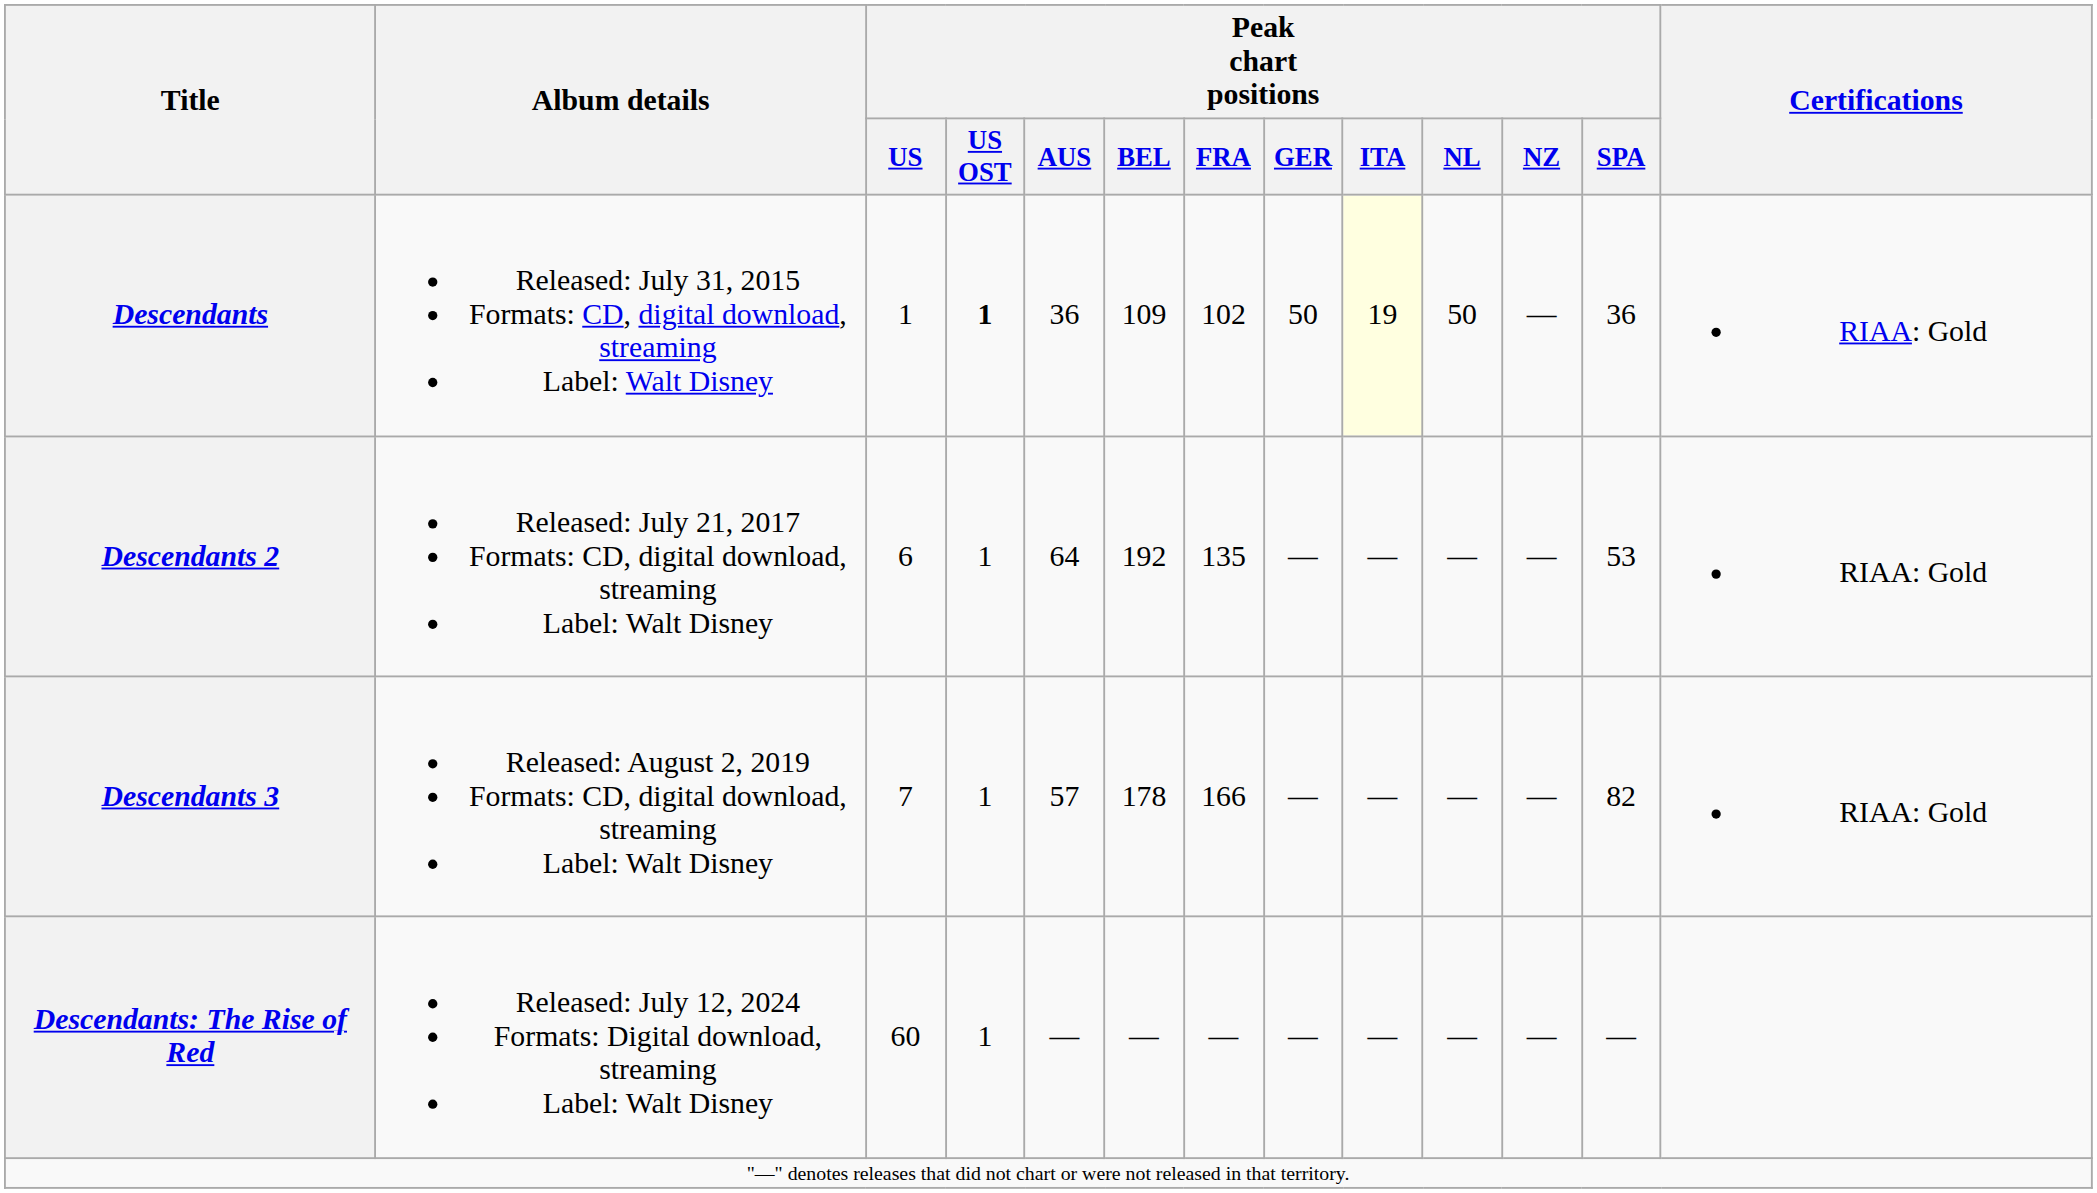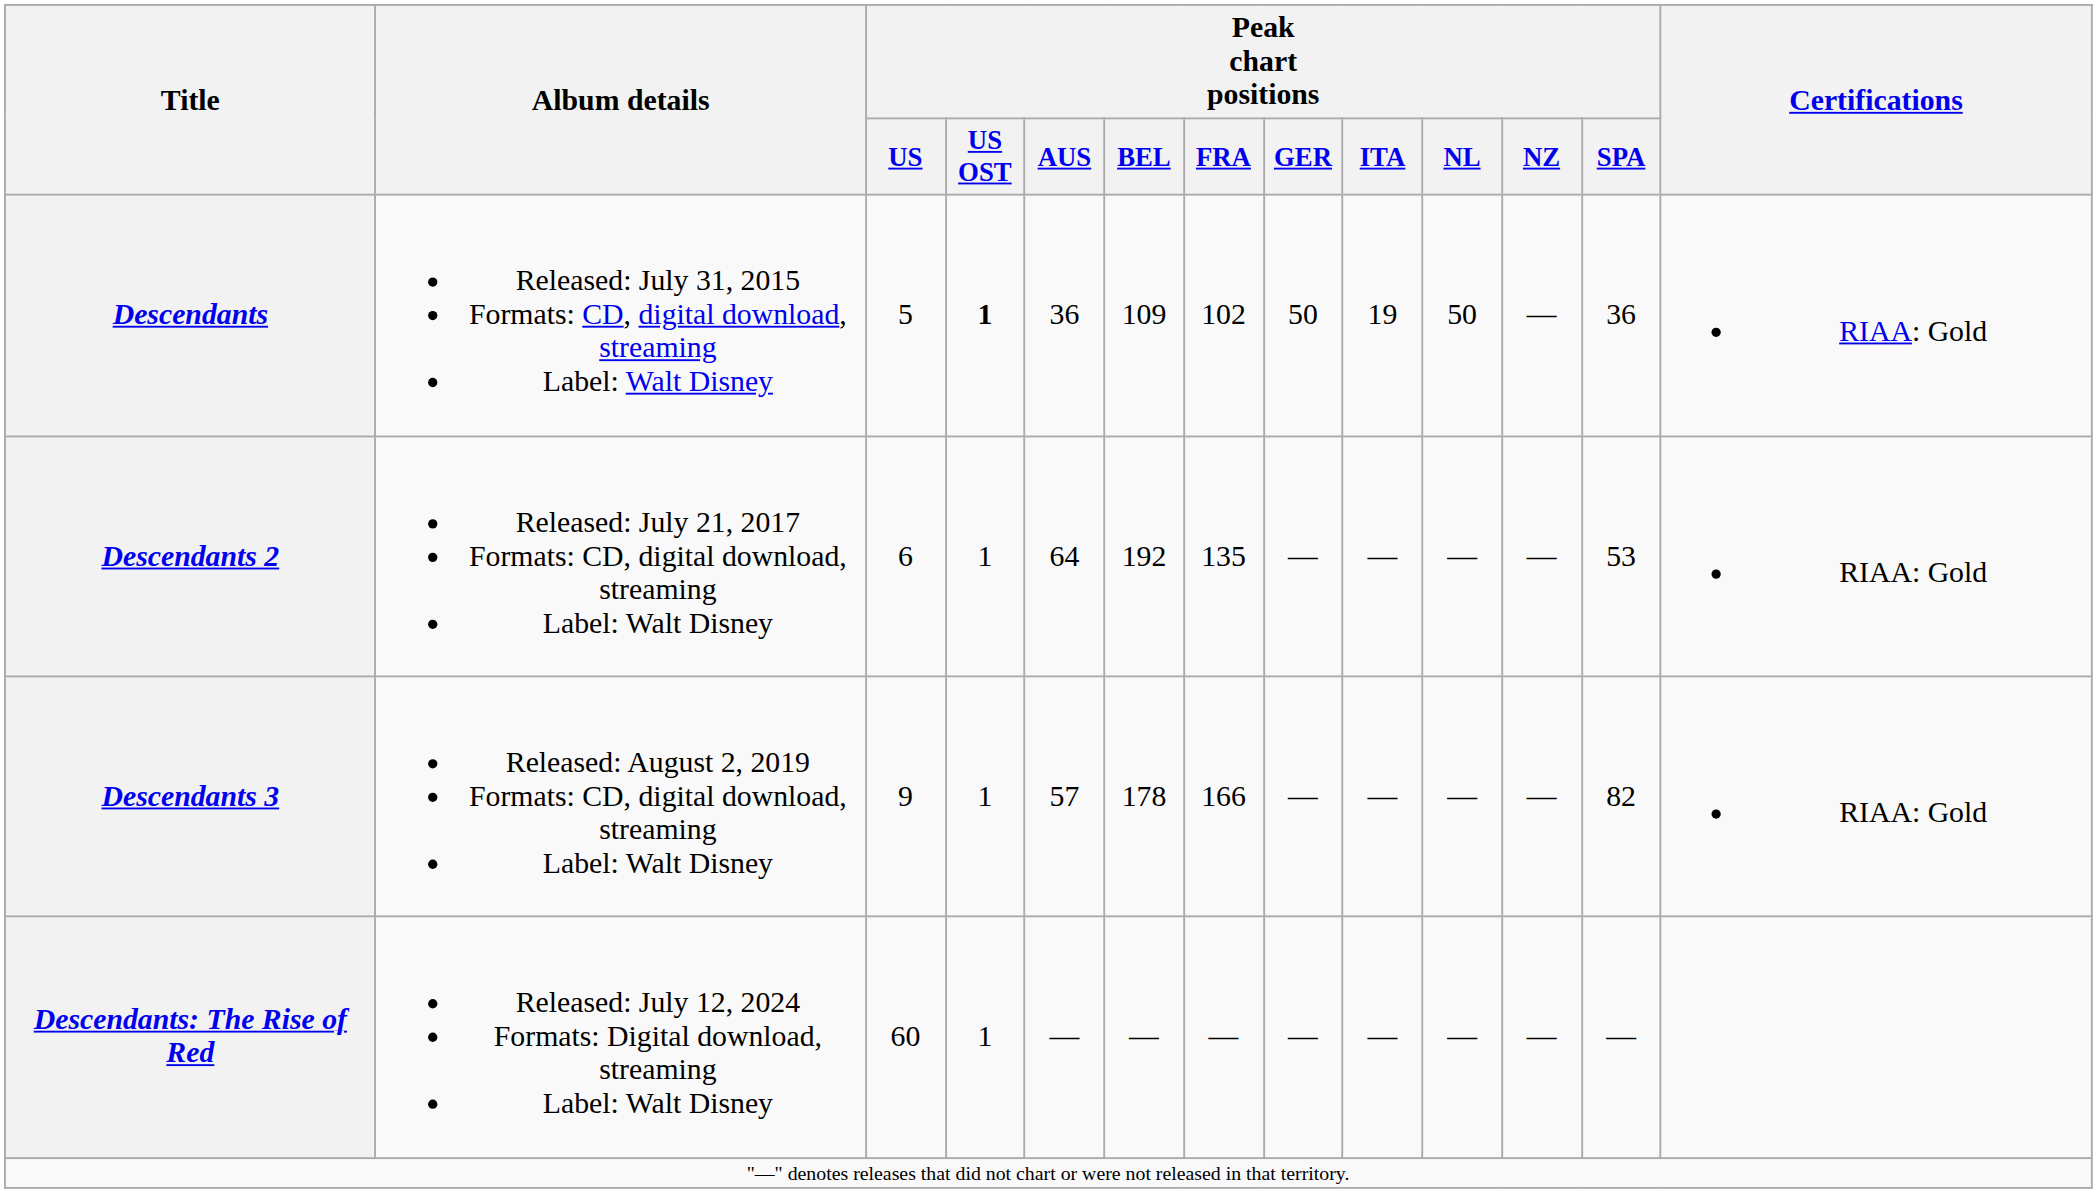 <table class="wikitable plainrowheaders" style="text-align:center;">
 <tr>
 <th scope="col" rowspan="2" style="width:12em;">Title</th>
 <th scope="col" rowspan="2" style="width:16em;">Album details</th>
 <th scope="col" colspan="10">Peak <br>chart <br>positions</th>
 <th scope="col" rowspan="2" style="width:14em;"><a href='#'>Certifications</a></th>
 </tr>
 <tr>
 <th scope="col" style="width:2.5em;font-size:90%;"><a href='#'>US</a></th>
 <th scope="col" style="width:2.5em;font-size:90%;"><a href='#'>US <br>OST</a> <br></th>
 <th scope="col" style="width:2.5em;font-size:90%;"><a href='#'>AUS</a> <br></th>
 <th scope="col" style="width:2.5em;font-size:90%;"><a href='#'>BEL</a> <br></th>
 <th scope="col" style="width:2.5em;font-size:90%;"><a href='#'>FRA</a> <br></th>
 <th scope="col" style="width:2.5em;font-size:90%;"><a href='#'>GER</a> <br></th>
 <th scope="col" style="width:2.5em;font-size:90%;"><a href='#'>ITA</a> <br></th>
 <th scope="col" style="width:2.5em;font-size:90%;"><a href='#'>NL</a> <br></th>
 <th scope="col" style="width:2.5em;font-size:90%;"><a href='#'>NZ</a> <br></th>
 <th scope="col" style="width:2.5em;font-size:90%;"><a href='#'>SPA</a> <br></th>
 </tr>
 <tr>
 <th scope="row"><em><a href='#'>Descendants</a></em></th>
 <td><br><ul><li>Released: July 31, 2015</li><li>Formats: <a href='#'>CD</a>, <a href='#'>digital download</a>, <a href='#'>streaming</a></li><li>Label: <a href='#'>Walt Disney</a></li></ul></td>
-<td>1</td>
+<td>5</td>
 <td><strong>1</strong></td>
 <td>36</td>
 <td>109</td>
 <td>102</td>
 <td>50</td>
-<td style="background: lightyellow;">19</td>
+<td>19</td>
 <td>50</td>
 <td>—</td>
 <td>36</td>
 <td><br><ul><li><a href='#'>RIAA</a>: Gold</li></ul></td>
 </tr>
 <tr>
 <th scope="row"><em><a href='#'>Descendants 2</a></em></th>
 <td><br><ul><li>Released: July 21, 2017</li><li>Formats: CD, digital download, streaming</li><li>Label: Walt Disney</li></ul></td>
 <td>6</td>
 <td>1</td>
 <td>64 <br></td>
 <td>192</td>
 <td>135</td>
 <td>—</td>
 <td>—</td>
 <td>—</td>
 <td>—</td>
 <td>53</td>
 <td><br><ul><li>RIAA: Gold</li></ul></td>
 </tr>
 <tr>
 <th scope="row"><em><a href='#'>Descendants 3</a></em></th>
 <td><br><ul><li>Released: August 2, 2019</li><li>Formats: CD, digital download, streaming</li><li>Label: Walt Disney</li></ul></td>
-<td>7</td>
+<td>9</td>
 <td>1</td>
 <td>57</td>
 <td>178</td>
 <td>166</td>
 <td>—</td>
 <td>—</td>
 <td>—</td>
 <td>—</td>
 <td>82</td>
 <td><br><ul><li>RIAA: Gold</li></ul></td>
 </tr>
 <tr>
 <th scope="row"><em><a href='#'>Descendants: The Rise of Red</a></em></th>
 <td><br><ul><li>Released: July 12, 2024</li><li>Formats: Digital download, streaming</li><li>Label: Walt Disney</li></ul></td>
 <td>60</td>
 <td>1</td>
 <td>—</td>
 <td>—</td>
 <td>—</td>
 <td>—</td>
 <td>—</td>
 <td>—</td>
 <td>—</td>
 <td>—</td>
 <td></td>
 </tr>
 <tr>
 <td align="center" colspan="15" style="font-size:8pt">"—" denotes releases that did not chart or were not released in that territory.</td>
 </tr>
 </table>
